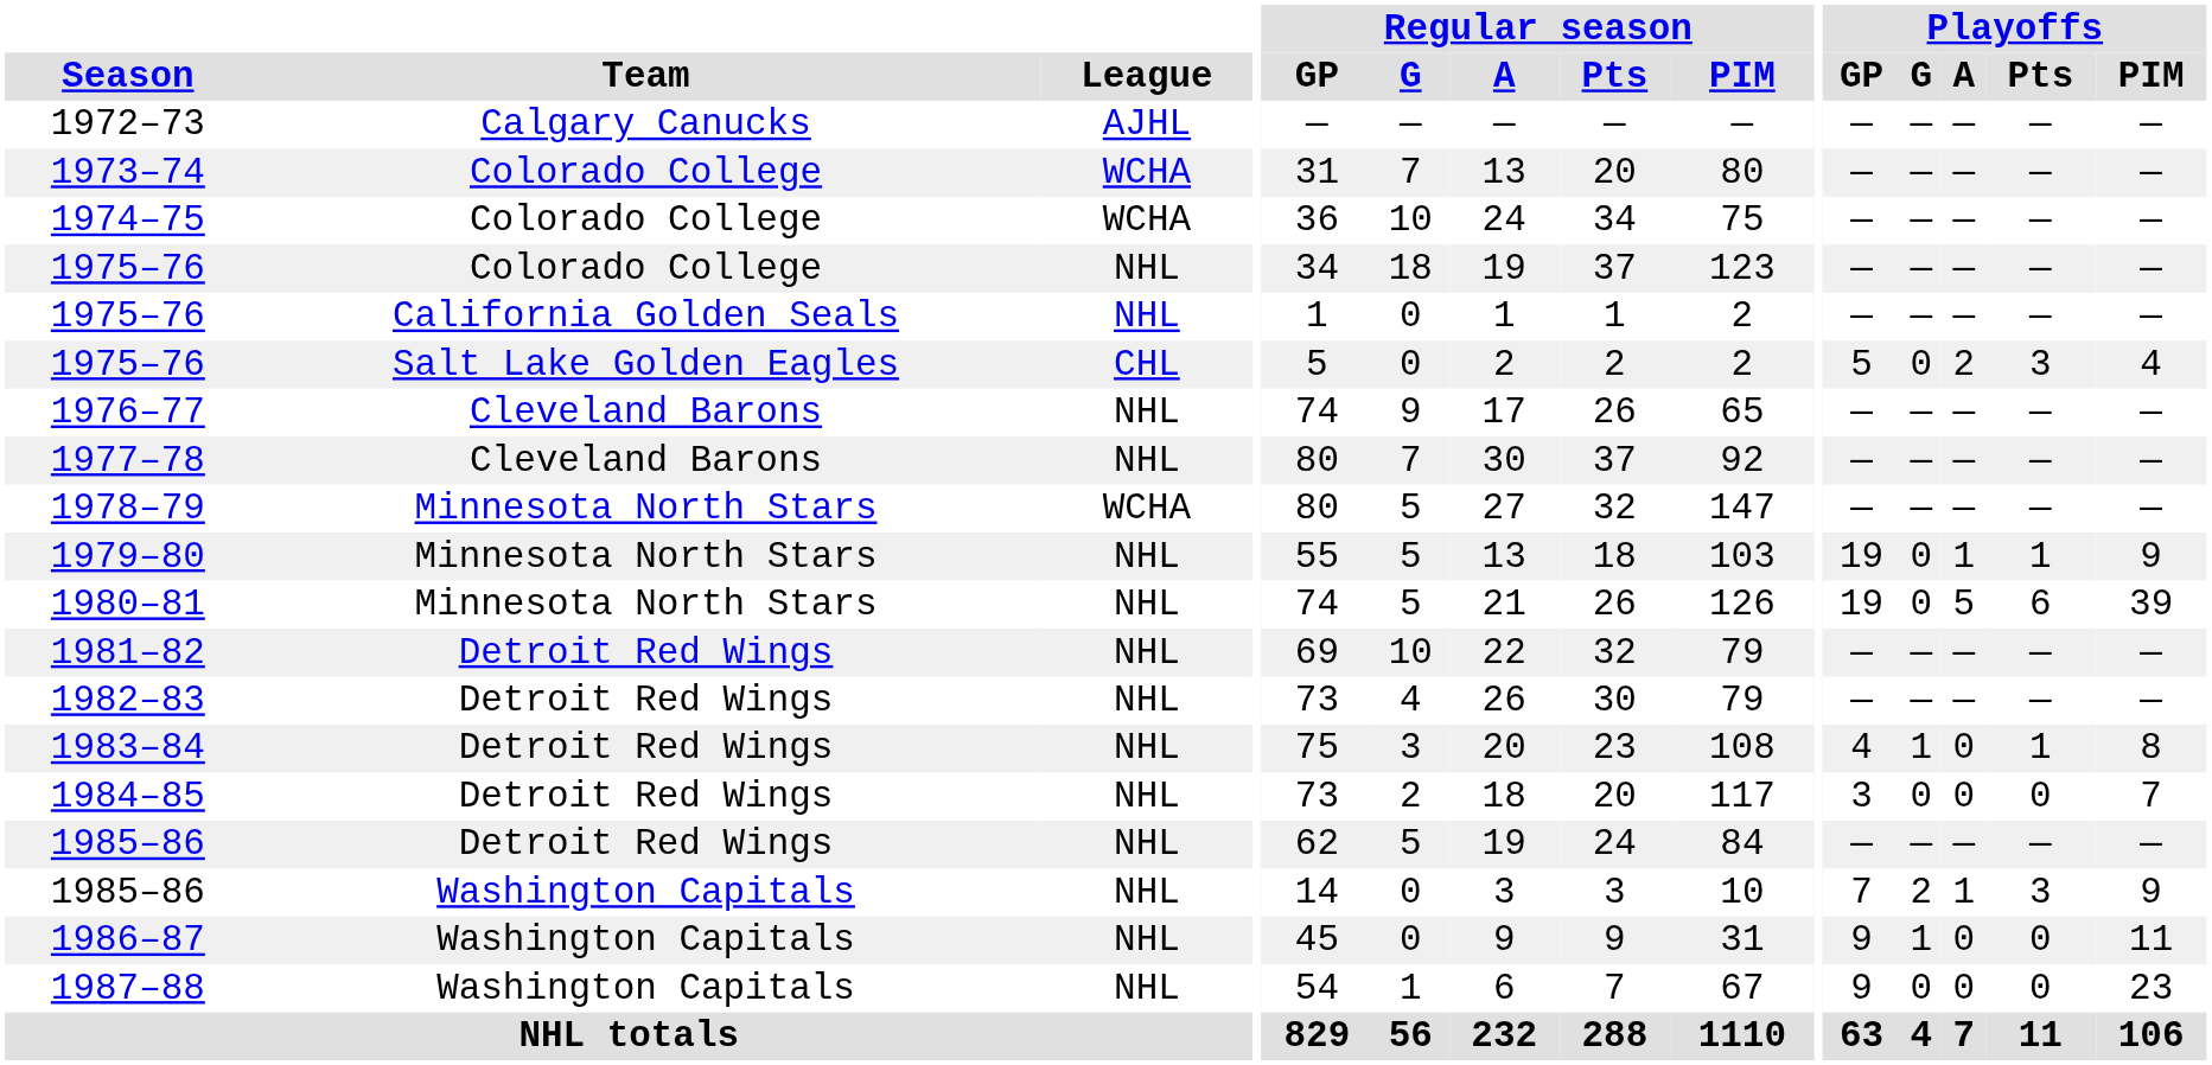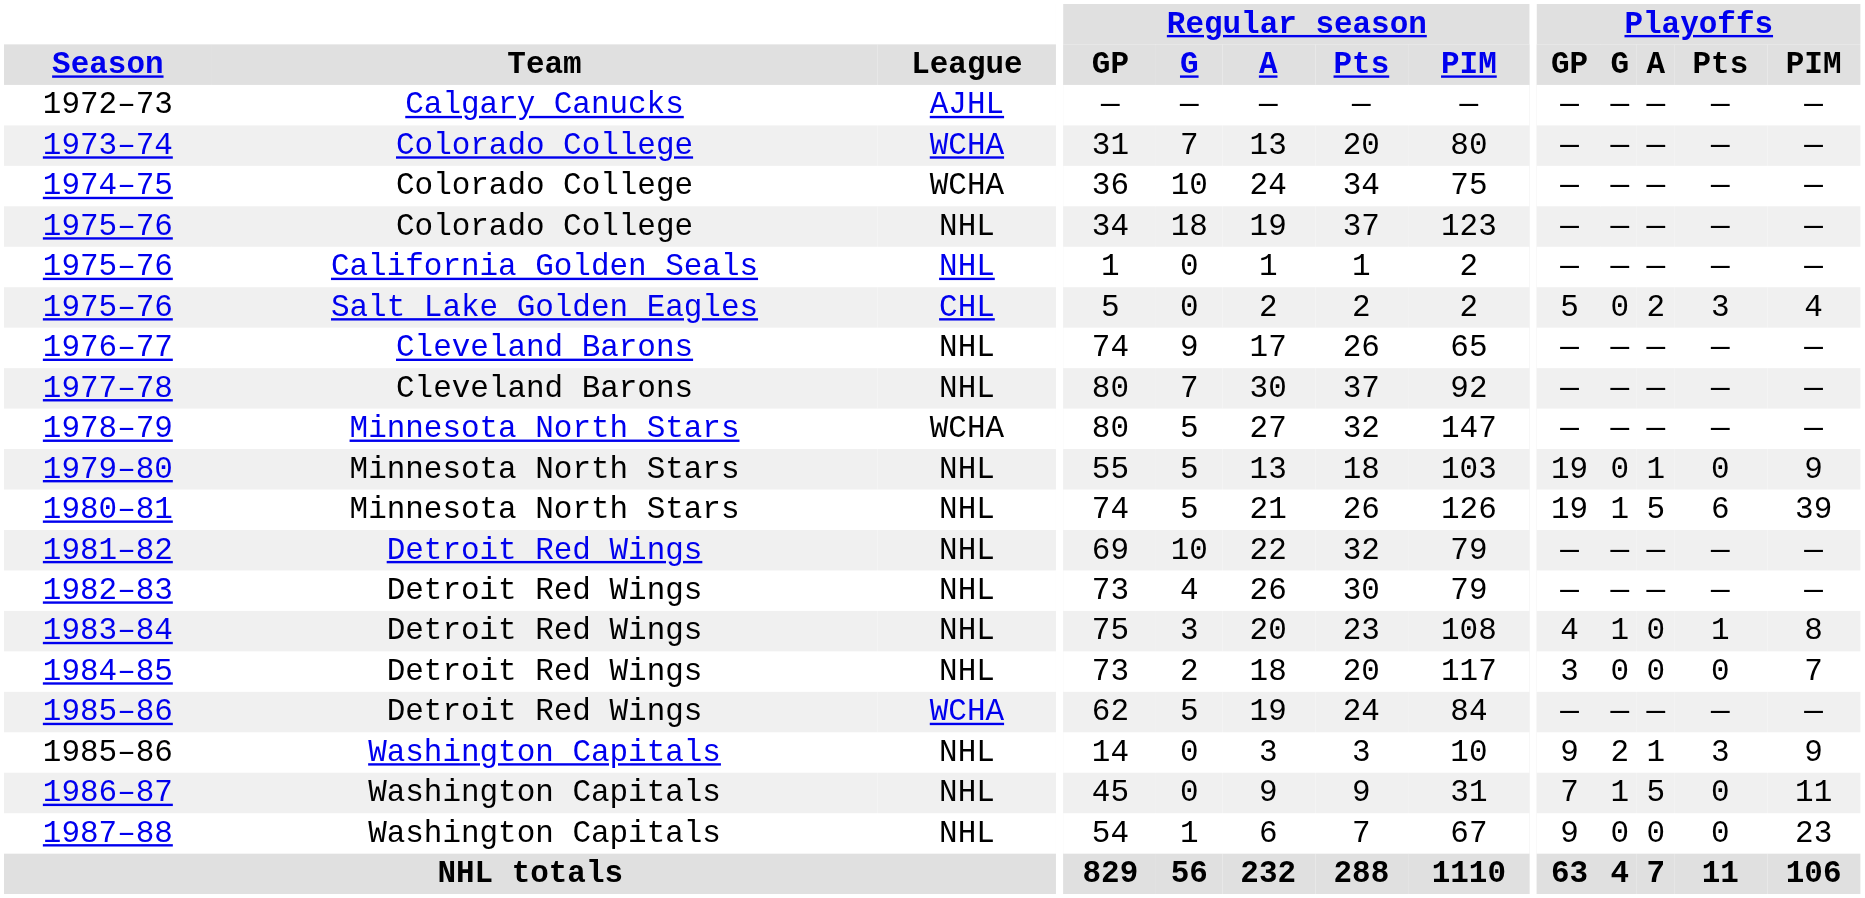 <table border="0" cellpadding="1" cellspacing="0" style="text-align:center; width:60em">
 <tr bgcolor="#e0e0e0">
 <th colspan="3" bgcolor="#ffffff"></th>
 <th rowspan="100" bgcolor="#ffffff"></th>
 <th colspan="5"><a href='#'>Regular season</a></th>
 <th rowspan="100" bgcolor="#ffffff"></th>
 <th colspan="5"><a href='#'>Playoffs</a></th>
 </tr>
 <tr bgcolor="#e0e0e0">
 <th><a href='#'>Season</a></th>
 <th>Team</th>
 <th>League</th>
 <th>GP</th>
 <th><a href='#'>G</a></th>
 <th><a href='#'>A</a></th>
 <th><a href='#'>Pts</a></th>
 <th><a href='#'>PIM</a></th>
 <th>GP</th>
 <th>G</th>
 <th>A</th>
 <th>Pts</th>
 <th>PIM</th>
 </tr>
 <tr>
 <td>1972–73</td>
 <td><a href='#'>Calgary Canucks</a></td>
 <td><a href='#'>AJHL</a></td>
 <td>—</td>
 <td>—</td>
 <td>—</td>
 <td>—</td>
 <td>—</td>
 <td>—</td>
 <td>—</td>
 <td>—</td>
 <td>—</td>
 <td>—</td>
 </tr>
 <tr bgcolor="#f0f0f0">
 <td><a href='#'>1973–74</a></td>
 <td><a href='#'>Colorado College</a></td>
 <td><a href='#'>WCHA</a></td>
 <td>31</td>
 <td>7</td>
 <td>13</td>
 <td>20</td>
 <td>80</td>
 <td>—</td>
 <td>—</td>
 <td>—</td>
 <td>—</td>
 <td>—</td>
 </tr>
 <tr>
 <td><a href='#'>1974–75</a></td>
 <td>Colorado College</td>
 <td>WCHA</td>
 <td>36</td>
 <td>10</td>
 <td>24</td>
 <td>34</td>
 <td>75</td>
 <td>—</td>
 <td>—</td>
 <td>—</td>
 <td>—</td>
 <td>—</td>
 </tr>
 <tr bgcolor="#f0f0f0">
 <td><a href='#'>1975–76</a></td>
 <td>Colorado College</td>
 <td>NHL</td>
 <td>34</td>
 <td>18</td>
 <td>19</td>
 <td>37</td>
 <td>123</td>
 <td>—</td>
 <td>—</td>
 <td>—</td>
 <td>—</td>
 <td>—</td>
 </tr>
 <tr>
 <td><a href='#'>1975–76</a></td>
 <td><a href='#'>California Golden Seals</a></td>
 <td><a href='#'>NHL</a></td>
 <td>1</td>
 <td>0</td>
 <td>1</td>
 <td>1</td>
 <td>2</td>
 <td>—</td>
 <td>—</td>
 <td>—</td>
 <td>—</td>
 <td>—</td>
 </tr>
 <tr bgcolor="#f0f0f0">
 <td><a href='#'>1975–76</a></td>
 <td><a href='#'>Salt Lake Golden Eagles</a></td>
 <td><a href='#'>CHL</a></td>
 <td>5</td>
 <td>0</td>
 <td>2</td>
 <td>2</td>
 <td>2</td>
 <td>5</td>
 <td>0</td>
 <td>2</td>
 <td>3</td>
 <td>4</td>
 </tr>
 <tr>
 <td><a href='#'>1976–77</a></td>
 <td><a href='#'>Cleveland Barons</a></td>
 <td>NHL</td>
 <td>74</td>
 <td>9</td>
 <td>17</td>
 <td>26</td>
 <td>65</td>
 <td>—</td>
 <td>—</td>
 <td>—</td>
 <td>—</td>
 <td>—</td>
 </tr>
 <tr bgcolor="#f0f0f0">
 <td><a href='#'>1977–78</a></td>
 <td>Cleveland Barons</td>
 <td>NHL</td>
 <td>80</td>
 <td>7</td>
 <td>30</td>
 <td>37</td>
 <td>92</td>
 <td>—</td>
 <td>—</td>
 <td>—</td>
 <td>—</td>
 <td>—</td>
 </tr>
 <tr>
 <td><a href='#'>1978–79</a></td>
 <td><a href='#'>Minnesota North Stars</a></td>
 <td>WCHA</td>
 <td>80</td>
 <td>5</td>
 <td>27</td>
 <td>32</td>
 <td>147</td>
 <td>—</td>
 <td>—</td>
 <td>—</td>
 <td>—</td>
 <td>—</td>
 </tr>
 <tr bgcolor="#f0f0f0">
 <td><a href='#'>1979–80</a></td>
 <td>Minnesota North Stars</td>
 <td>NHL</td>
 <td>55</td>
 <td>5</td>
 <td>13</td>
 <td>18</td>
 <td>103</td>
 <td>19</td>
 <td>0</td>
 <td>1</td>
-<td>1</td>
+<td>0</td>
 <td>9</td>
 </tr>
 <tr>
 <td><a href='#'>1980–81</a></td>
 <td>Minnesota North Stars</td>
 <td>NHL</td>
 <td>74</td>
 <td>5</td>
 <td>21</td>
 <td>26</td>
 <td>126</td>
 <td>19</td>
-<td>0</td>
+<td>1</td>
 <td>5</td>
 <td>6</td>
 <td>39</td>
 </tr>
 <tr bgcolor="#f0f0f0">
 <td><a href='#'>1981–82</a></td>
 <td><a href='#'>Detroit Red Wings</a></td>
 <td>NHL</td>
 <td>69</td>
 <td>10</td>
 <td>22</td>
 <td>32</td>
 <td>79</td>
 <td>—</td>
 <td>—</td>
 <td>—</td>
 <td>—</td>
 <td>—</td>
 </tr>
 <tr>
 <td><a href='#'>1982–83</a></td>
 <td>Detroit Red Wings</td>
 <td>NHL</td>
 <td>73</td>
 <td>4</td>
 <td>26</td>
 <td>30</td>
 <td>79</td>
 <td>—</td>
 <td>—</td>
 <td>—</td>
 <td>—</td>
 <td>—</td>
 </tr>
 <tr bgcolor="#f0f0f0">
 <td><a href='#'>1983–84</a></td>
 <td>Detroit Red Wings</td>
 <td>NHL</td>
 <td>75</td>
 <td>3</td>
 <td>20</td>
 <td>23</td>
 <td>108</td>
 <td>4</td>
 <td>1</td>
 <td>0</td>
 <td>1</td>
 <td>8</td>
 </tr>
 <tr>
 <td><a href='#'>1984–85</a></td>
 <td>Detroit Red Wings</td>
 <td>NHL</td>
 <td>73</td>
 <td>2</td>
 <td>18</td>
 <td>20</td>
 <td>117</td>
 <td>3</td>
 <td>0</td>
 <td>0</td>
 <td>0</td>
 <td>7</td>
 </tr>
 <tr bgcolor="#f0f0f0">
 <td><a href='#'>1985–86</a></td>
 <td>Detroit Red Wings</td>
-<td>NHL</td>
+<td><a href='#'>WCHA</a></td>
 <td>62</td>
 <td>5</td>
 <td>19</td>
 <td>24</td>
 <td>84</td>
 <td>—</td>
 <td>—</td>
 <td>—</td>
 <td>—</td>
 <td>—</td>
 </tr>
 <tr>
 <td>1985–86</td>
 <td><a href='#'>Washington Capitals</a></td>
 <td>NHL</td>
 <td>14</td>
 <td>0</td>
 <td>3</td>
 <td>3</td>
 <td>10</td>
-<td>7</td>
+<td>9</td>
 <td>2</td>
 <td>1</td>
 <td>3</td>
 <td>9</td>
 </tr>
 <tr bgcolor="#f0f0f0">
 <td><a href='#'>1986–87</a></td>
 <td>Washington Capitals</td>
 <td>NHL</td>
 <td>45</td>
 <td>0</td>
 <td>9</td>
 <td>9</td>
 <td>31</td>
-<td>9</td>
+<td>7</td>
 <td>1</td>
-<td>0</td>
+<td>5</td>
 <td>0</td>
 <td>11</td>
 </tr>
 <tr>
 <td><a href='#'>1987–88</a></td>
 <td>Washington Capitals</td>
 <td>NHL</td>
 <td>54</td>
 <td>1</td>
 <td>6</td>
 <td>7</td>
 <td>67</td>
 <td>9</td>
 <td>0</td>
 <td>0</td>
 <td>0</td>
 <td>23</td>
 </tr>
 <tr bgcolor="#e0e0e0">
 <th colspan="3">NHL totals</th>
 <th>829</th>
 <th>56</th>
 <th>232</th>
 <th>288</th>
 <th>1110</th>
 <th>63</th>
 <th>4</th>
 <th>7</th>
 <th>11</th>
 <th>106</th>
 </tr>
 </table>
